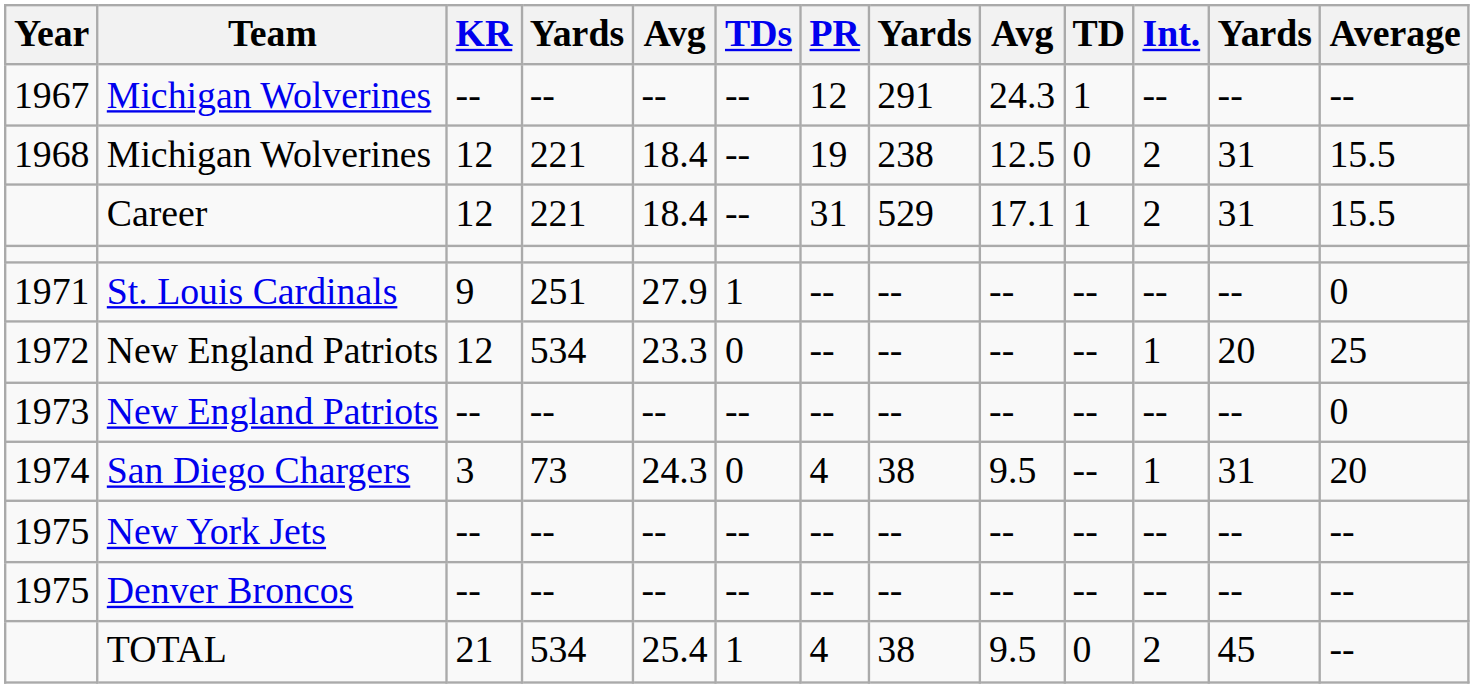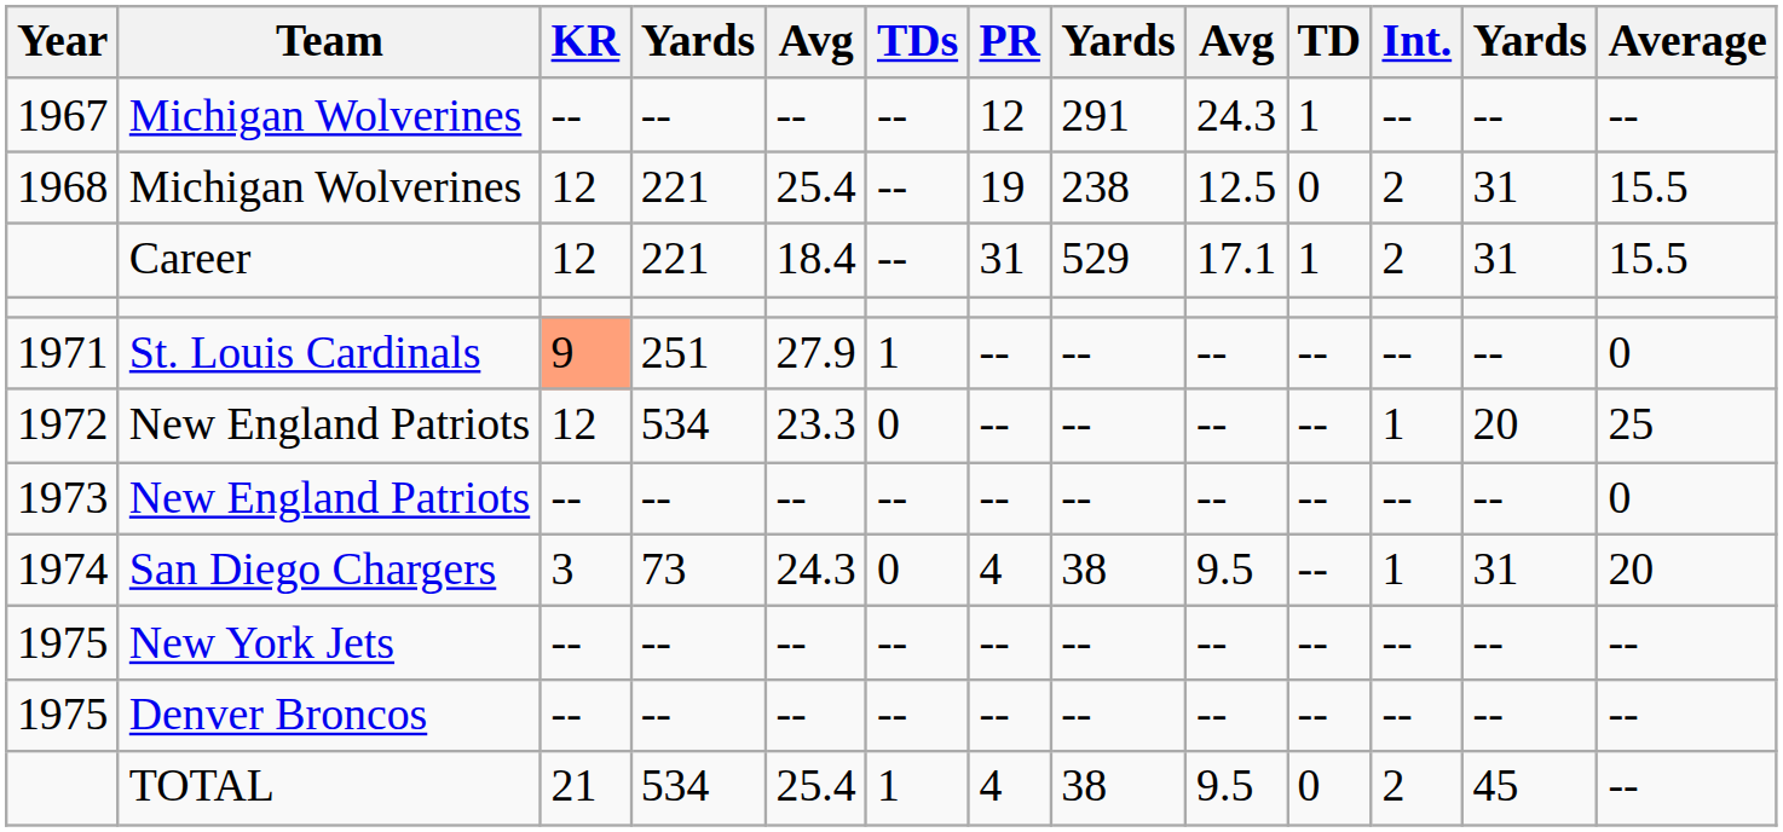 <table class="wikitable">
 <tr>
 <th>Year</th>
 <th>Team</th>
 <th><a href='#'>KR</a></th>
 <th>Yards</th>
 <th>Avg</th>
 <th><a href='#'>TDs</a></th>
 <th><a href='#'>PR</a></th>
 <th>Yards</th>
 <th>Avg</th>
 <th>TD</th>
 <th><a href='#'>Int.</a></th>
 <th>Yards</th>
 <th>Average</th>
 </tr>
 <tr>
 <td>1967</td>
 <td><a href='#'>Michigan Wolverines</a></td>
 <td>--</td>
 <td>--</td>
 <td>--</td>
 <td>--</td>
 <td>12</td>
 <td>291</td>
 <td>24.3</td>
 <td>1</td>
 <td>--</td>
 <td>--</td>
 <td>--</td>
 </tr>
 <tr>
 <td>1968</td>
 <td>Michigan Wolverines</td>
 <td>12</td>
 <td>221</td>
-<td>18.4</td>
+<td>25.4</td>
 <td>--</td>
 <td>19</td>
 <td>238</td>
 <td>12.5</td>
 <td>0</td>
 <td>2</td>
 <td>31</td>
 <td>15.5</td>
 </tr>
 <tr>
 <td></td>
 <td>Career</td>
 <td>12</td>
 <td>221</td>
 <td>18.4</td>
 <td>--</td>
 <td>31</td>
 <td>529</td>
 <td>17.1</td>
 <td>1</td>
 <td>2</td>
 <td>31</td>
 <td>15.5</td>
 </tr>
 <tr>
 <td></td>
 <td></td>
 <td></td>
 <td></td>
 <td></td>
 <td></td>
 <td></td>
 <td></td>
 <td></td>
 <td></td>
 <td></td>
 <td></td>
 <td></td>
 </tr>
 <tr>
 <td>1971</td>
 <td><a href='#'>St. Louis Cardinals</a></td>
-<td>9</td>
+<td style="background: lightsalmon;">9</td>
 <td>251</td>
 <td>27.9</td>
 <td>1</td>
 <td>--</td>
 <td>--</td>
 <td>--</td>
 <td>--</td>
 <td>--</td>
 <td>--</td>
 <td>0</td>
 </tr>
 <tr>
 <td>1972</td>
 <td>New England Patriots</td>
 <td>12</td>
 <td>534</td>
 <td>23.3</td>
 <td>0</td>
 <td>--</td>
 <td>--</td>
 <td>--</td>
 <td>--</td>
 <td>1</td>
 <td>20</td>
 <td>25</td>
 </tr>
 <tr>
 <td>1973</td>
 <td><a href='#'>New England Patriots</a></td>
 <td>--</td>
 <td>--</td>
 <td>--</td>
 <td>--</td>
 <td>--</td>
 <td>--</td>
 <td>--</td>
 <td>--</td>
 <td>--</td>
 <td>--</td>
 <td>0</td>
 </tr>
 <tr>
 <td>1974</td>
 <td><a href='#'>San Diego Chargers</a></td>
 <td>3</td>
 <td>73</td>
 <td>24.3</td>
 <td>0</td>
 <td>4</td>
 <td>38</td>
 <td>9.5</td>
 <td>--</td>
 <td>1</td>
 <td>31</td>
 <td>20</td>
 </tr>
 <tr>
 <td>1975</td>
 <td><a href='#'>New York Jets</a></td>
 <td>--</td>
 <td>--</td>
 <td>--</td>
 <td>--</td>
 <td>--</td>
 <td>--</td>
 <td>--</td>
 <td>--</td>
 <td>--</td>
 <td>--</td>
 <td>--</td>
 </tr>
 <tr>
 <td>1975</td>
 <td><a href='#'>Denver Broncos</a></td>
 <td>--</td>
 <td>--</td>
 <td>--</td>
 <td>--</td>
 <td>--</td>
 <td>--</td>
 <td>--</td>
 <td>--</td>
 <td>--</td>
 <td>--</td>
 <td>--</td>
 </tr>
 <tr>
 <td></td>
 <td>TOTAL</td>
 <td>21</td>
 <td>534</td>
 <td>25.4</td>
 <td>1</td>
 <td>4</td>
 <td>38</td>
 <td>9.5</td>
 <td>0</td>
 <td>2</td>
 <td>45</td>
 <td>--</td>
 </tr>
 </table>
